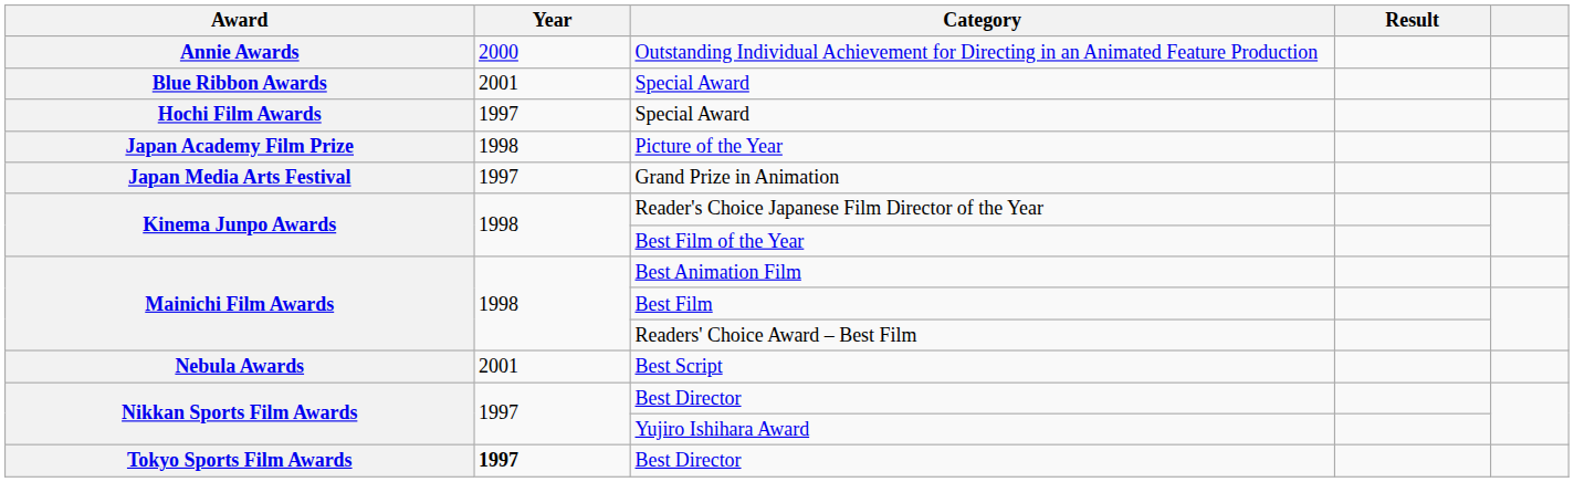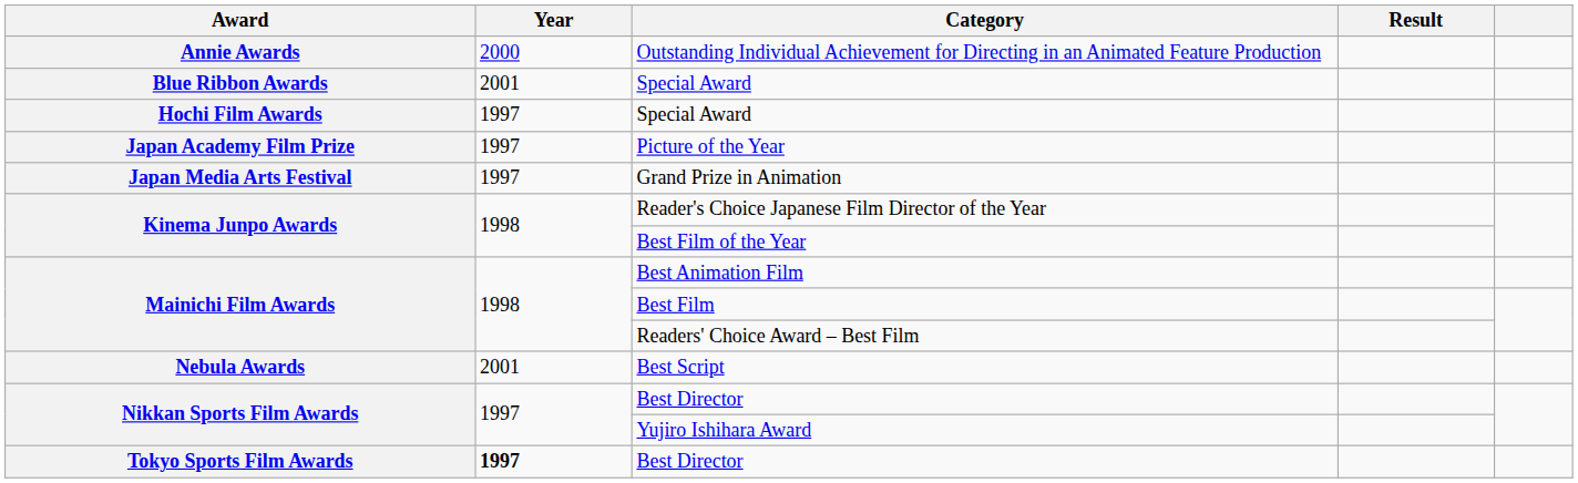 <table class="wikitable plainrowheaders sortable" style="width:100%">
 <tr>
 <th scope="col" style="width:30%">Award</th>
 <th scope="col" style="width:10%">Year</th>
 <th scope="col" style="width:45%">Category</th>
 <th scope="col" style="width:10%">Result</th>
 <th scope="col" style="width:5%" class="unsortable"></th>
 </tr>
 <tr>
 <th scope="row"><a href='#'>Annie Awards</a></th>
 <td><a href='#'>2000</a></td>
 <td><a href='#'>Outstanding Individual Achievement for Directing in an Animated Feature Production</a></td>
 <td></td>
 <td style="text-align:center;"></td>
 </tr>
 <tr>
 <th scope="row"><a href='#'>Blue Ribbon Awards</a></th>
 <td>2001</td>
 <td><a href='#'>Special Award</a></td>
 <td></td>
 <td style="text-align:center;"></td>
 </tr>
 <tr>
 <th scope="row"><a href='#'>Hochi Film Awards</a></th>
 <td>1997</td>
 <td>Special Award</td>
 <td></td>
 <td style="text-align:center;"></td>
 </tr>
 <tr>
 <th scope="row"><a href='#'>Japan Academy Film Prize</a></th>
-<td>1998</td>
+<td>1997</td>
 <td><a href='#'>Picture of the Year</a></td>
 <td></td>
 <td style="text-align:center;"></td>
 </tr>
 <tr>
 <th scope="row"><a href='#'>Japan Media Arts Festival</a></th>
 <td>1997</td>
 <td>Grand Prize in Animation</td>
 <td></td>
 <td style="text-align:center;"></td>
 </tr>
 <tr>
 <th scope="row" rowspan="2"><a href='#'>Kinema Junpo Awards</a></th>
 <td rowspan="2">1998</td>
 <td>Reader's Choice Japanese Film Director of the Year</td>
 <td></td>
 <td style="text-align:center;" rowspan="2"></td>
 </tr>
 <tr>
 <td><a href='#'>Best Film of the Year</a></td>
 <td></td>
 </tr>
 <tr>
 <th scope="row" rowspan="3"><a href='#'>Mainichi Film Awards</a></th>
 <td rowspan="3">1998</td>
 <td><a href='#'>Best Animation Film</a></td>
 <td></td>
 <td style="text-align:center;"></td>
 </tr>
 <tr>
 <td><a href='#'>Best Film</a></td>
 <td></td>
 <td style="text-align:center;" rowspan="2"></td>
 </tr>
 <tr>
 <td>Readers' Choice Award – Best Film</td>
 <td></td>
 </tr>
 <tr>
 <th scope="row"><a href='#'>Nebula Awards</a></th>
 <td>2001</td>
 <td><a href='#'>Best Script</a></td>
 <td></td>
 <td style="text-align:center;"></td>
 </tr>
 <tr>
 <th scope="row" rowspan="2"><a href='#'>Nikkan Sports Film Awards</a></th>
 <td rowspan="2">1997</td>
 <td><a href='#'>Best Director</a></td>
 <td></td>
 <td style="text-align:center;" rowspan="2"></td>
 </tr>
 <tr>
 <td><a href='#'>Yujiro Ishihara Award</a></td>
 <td></td>
 </tr>
 <tr>
 <th scope="row"><a href='#'>Tokyo Sports Film Awards</a></th>
 <td><strong>1997</strong></td>
 <td><a href='#'>Best Director</a></td>
 <td></td>
 <td style="text-align:center;"></td>
 </tr>
 </table>
